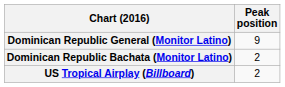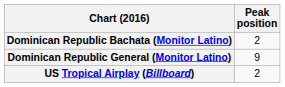 <table class="wikitable sortable plainrowheaders" style="text-align:center;">
 <tr>
 <th scope="col">Chart (2016)</th>
 <th scope="col">Peak<br>position</th>
 </tr>
 <tr>
+<th scope="row">Dominican Republic Bachata (<a href='#'>Monitor Latino</a>)</th>
+<td>2</td>
+</tr>
+<tr>
 <th scope="row">Dominican Republic General (<a href='#'>Monitor Latino</a>)</th>
 <td>9</td>
-</tr>
-<tr>
-<th scope="row">Dominican Republic Bachata (<a href='#'>Monitor Latino</a>)</th>
-<td>2</td>
 </tr>
 <tr>
 <th scope="row">US <a href='#'>Tropical Airplay</a> (<em><a href='#'>Billboard</a></em>)</th>
 <td>2</td>
 </tr>
 </table>
